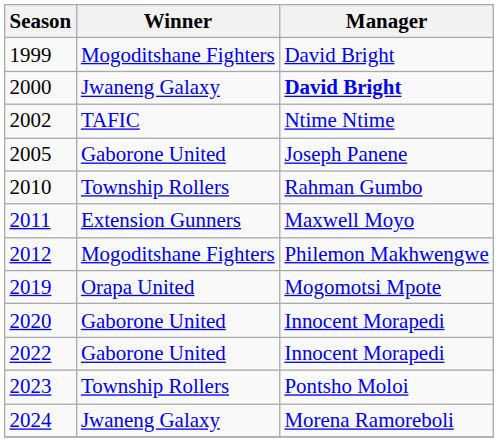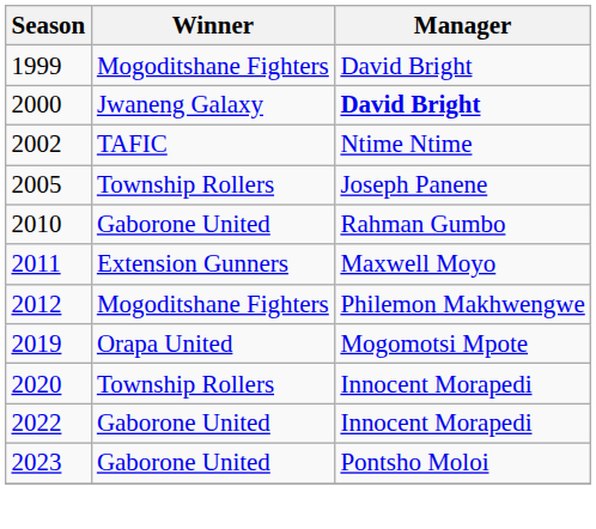 <table class="wikitable sortable">
 <tr>
 <th>Season</th>
 <th>Winner</th>
 <th>Manager</th>
 </tr>
 <tr>
 <td>1999</td>
 <td><a href='#'>Mogoditshane Fighters</a></td>
 <td> <a href='#'>David Bright</a></td>
 </tr>
 <tr>
 <td>2000</td>
 <td><a href='#'>Jwaneng Galaxy</a></td>
 <td><strong> <a href='#'>David Bright</a></strong></td>
 </tr>
 <tr>
 <td>2002</td>
 <td><a href='#'>TAFIC</a></td>
 <td> <a href='#'>Ntime Ntime</a></td>
 </tr>
 <tr>
 <td>2005</td>
-<td><a href='#'>Gaborone United</a></td>
+<td><a href='#'>Township Rollers</a></td>
 <td> <a href='#'>Joseph Panene</a></td>
 </tr>
 <tr>
 <td>2010</td>
-<td><a href='#'>Township Rollers</a></td>
+<td><a href='#'>Gaborone United</a></td>
 <td> <a href='#'>Rahman Gumbo</a></td>
 </tr>
 <tr>
 <td><a href='#'>2011</a></td>
 <td><a href='#'>Extension Gunners</a></td>
 <td> <a href='#'>Maxwell Moyo</a></td>
 </tr>
 <tr>
 <td><a href='#'>2012</a></td>
 <td><a href='#'>Mogoditshane Fighters</a></td>
 <td> <a href='#'>Philemon Makhwengwe</a></td>
 </tr>
 <tr>
 <td><a href='#'>2019</a></td>
 <td><a href='#'>Orapa United</a></td>
 <td> <a href='#'>Mogomotsi Mpote</a></td>
 </tr>
 <tr>
 <td><a href='#'>2020</a></td>
-<td><a href='#'>Gaborone United</a></td>
+<td><a href='#'>Township Rollers</a></td>
 <td> <a href='#'>Innocent Morapedi</a></td>
 </tr>
 <tr>
 <td><a href='#'>2022</a></td>
 <td><a href='#'>Gaborone United</a></td>
 <td> <a href='#'>Innocent Morapedi</a></td>
 </tr>
 <tr>
 <td><a href='#'>2023</a></td>
-<td><a href='#'>Township Rollers</a></td>
+<td><a href='#'>Gaborone United</a></td>
 <td> <a href='#'>Pontsho Moloi</a></td>
-</tr>
-<tr>
-<td><a href='#'>2024</a></td>
-<td><a href='#'>Jwaneng Galaxy</a></td>
-<td> <a href='#'>Morena Ramoreboli</a></td>
 </tr>
 <tr>
 </tr>
 </table>
